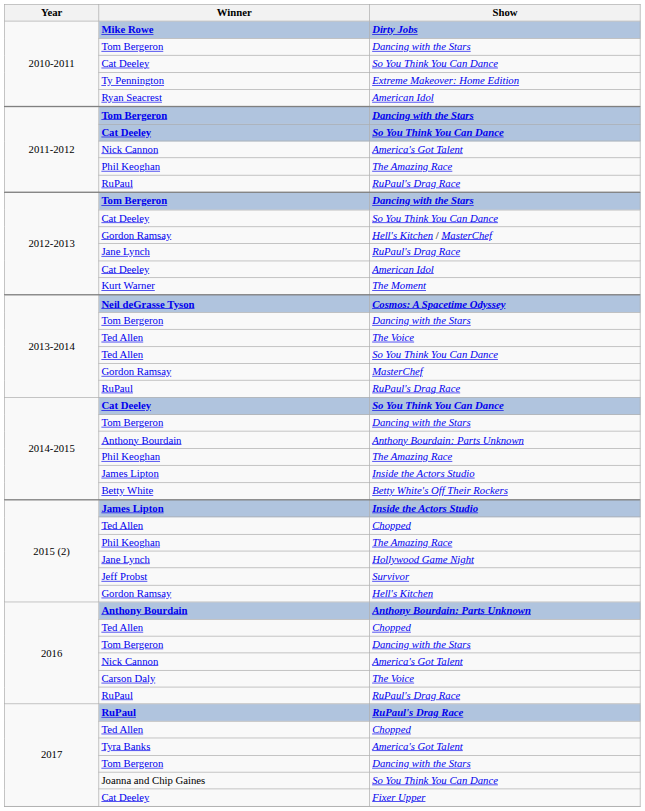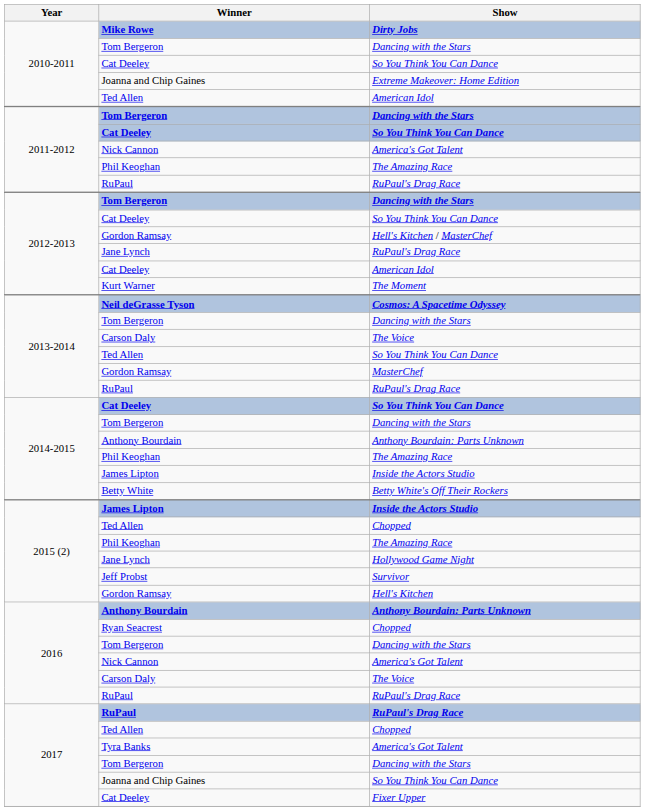 <table class="wikitable" width="60%" cellpadding="5">
 <tr>
 <th width="100"><strong>Year</strong></th>
 <th width="300"><strong>Winner</strong></th>
 <th width="300"><strong>Show</strong></th>
 </tr>
 <tr>
 <td rowspan="5" style="text-align:center;">2010-2011</td>
 <td style="background:#B0C4DE;"><strong><a href='#'>Mike Rowe</a></strong></td>
 <td style="background:#B0C4DE;"><strong><em><a href='#'>Dirty Jobs</a></em></strong></td>
 </tr>
 <tr>
 <td><a href='#'>Tom Bergeron</a></td>
 <td><em><a href='#'>Dancing with the Stars</a></em></td>
 </tr>
 <tr>
 <td><a href='#'>Cat Deeley</a></td>
 <td><em><a href='#'>So You Think You Can Dance</a></em></td>
 </tr>
 <tr>
-<td><a href='#'>Ty Pennington</a></td>
+<td>Joanna and Chip Gaines</td>
 <td><em><a href='#'>Extreme Makeover: Home Edition</a></em></td>
 </tr>
 <tr>
-<td><a href='#'>Ryan Seacrest</a></td>
+<td><a href='#'>Ted Allen</a></td>
 <td><em><a href='#'>American Idol</a></em></td>
 </tr>
 <tr style = "border-top:2px solid gray;">
 <td rowspan="5" style="text-align:center;">2011-2012</td>
 <td style="background:#B0C4DE;"><strong><a href='#'>Tom Bergeron</a></strong></td>
 <td style="background:#B0C4DE;"><strong><em><a href='#'>Dancing with the Stars</a></em></strong></td>
 </tr>
 <tr>
 <td style="background:#B0C4DE;"><strong><a href='#'>Cat Deeley</a></strong></td>
 <td style="background:#B0C4DE;"><strong><em><a href='#'>So You Think You Can Dance</a></em></strong></td>
 </tr>
 <tr>
 <td><a href='#'>Nick Cannon</a></td>
 <td><em><a href='#'>America's Got Talent</a></em></td>
 </tr>
 <tr>
 <td><a href='#'>Phil Keoghan</a></td>
 <td><em><a href='#'>The Amazing Race</a></em></td>
 </tr>
 <tr>
 <td><a href='#'>RuPaul</a></td>
 <td><em><a href='#'>RuPaul's Drag Race</a></em></td>
 </tr>
 <tr style = "border-top:2px solid gray;">
 <td rowspan="6" style="text-align:center;">2012-2013</td>
 <td style="background:#B0C4DE;"><strong><a href='#'>Tom Bergeron</a></strong></td>
 <td style="background:#B0C4DE;"><strong><em><a href='#'>Dancing with the Stars</a> </em></strong></td>
 </tr>
 <tr>
 <td><a href='#'>Cat Deeley</a></td>
 <td><em><a href='#'>So You Think You Can Dance</a></em></td>
 </tr>
 <tr>
 <td><a href='#'>Gordon Ramsay</a></td>
 <td><em><a href='#'>Hell's Kitchen</a></em> / <em><a href='#'>MasterChef</a></em></td>
 </tr>
 <tr>
 <td><a href='#'>Jane Lynch</a></td>
 <td><em><a href='#'>RuPaul's Drag Race</a></em></td>
 </tr>
 <tr>
 <td><a href='#'>Cat Deeley</a></td>
 <td><em><a href='#'>American Idol</a></em></td>
 </tr>
 <tr>
 <td><a href='#'>Kurt Warner</a></td>
 <td><em><a href='#'>The Moment</a></em></td>
 </tr>
 <tr style = "border-top:2px solid gray;">
 <td rowspan="6" style="text-align:center;">2013-2014</td>
 <td style="background:#B0C4DE;"><strong><a href='#'>Neil deGrasse Tyson</a></strong></td>
 <td style="background:#B0C4DE;"><strong><em><a href='#'>Cosmos: A Spacetime Odyssey</a> </em></strong></td>
 </tr>
 <tr>
 <td><a href='#'>Tom Bergeron</a></td>
 <td><em><a href='#'>Dancing with the Stars</a></em></td>
 </tr>
 <tr>
-<td><a href='#'>Ted Allen</a></td>
+<td><a href='#'>Carson Daly</a></td>
 <td><em><a href='#'>The Voice</a></em></td>
 </tr>
 <tr>
 <td><a href='#'>Ted Allen</a></td>
 <td><em><a href='#'>So You Think You Can Dance</a></em></td>
 </tr>
 <tr>
 <td><a href='#'>Gordon Ramsay</a></td>
 <td><em><a href='#'>MasterChef</a></em></td>
 </tr>
 <tr>
 <td><a href='#'>RuPaul</a></td>
 <td><em><a href='#'>RuPaul's Drag Race</a></em></td>
 </tr>
 <tr>
 <td rowspan="6" style="text-align:center;">2014-2015</td>
 <td style="background:#B0C4DE;"><strong><a href='#'>Cat Deeley</a></strong></td>
 <td style="background:#B0C4DE;"><strong><em><a href='#'>So You Think You Can Dance</a></em></strong></td>
 </tr>
 <tr>
 <td><a href='#'>Tom Bergeron</a></td>
 <td><em><a href='#'>Dancing with the Stars</a></em></td>
 </tr>
 <tr>
 <td><a href='#'>Anthony Bourdain</a></td>
 <td><em><a href='#'>Anthony Bourdain: Parts Unknown</a></em></td>
 </tr>
 <tr>
 <td><a href='#'>Phil Keoghan</a></td>
 <td><em><a href='#'>The Amazing Race</a></em></td>
 </tr>
 <tr>
 <td><a href='#'>James Lipton</a></td>
 <td><em><a href='#'>Inside the Actors Studio</a></em></td>
 </tr>
 <tr>
 <td><a href='#'>Betty White</a></td>
 <td><em><a href='#'>Betty White's Off Their Rockers</a></em></td>
 </tr>
 <tr style="border-top:2px solid gray;">
 <td rowspan="6" style="text-align:center;">2015 (2)</td>
 <td style="background:#B0C4DE;"><strong><a href='#'>James Lipton</a></strong></td>
 <td style="background:#B0C4DE;"><strong><em><a href='#'>Inside the Actors Studio</a></em></strong></td>
 </tr>
 <tr>
 <td><a href='#'>Ted Allen</a></td>
 <td><em><a href='#'>Chopped</a></em></td>
 </tr>
 <tr>
 <td><a href='#'>Phil Keoghan</a></td>
 <td><em><a href='#'>The Amazing Race</a></em></td>
 </tr>
 <tr>
 <td><a href='#'>Jane Lynch</a></td>
 <td><em><a href='#'>Hollywood Game Night</a></em></td>
 </tr>
 <tr>
 <td><a href='#'>Jeff Probst</a></td>
 <td><em><a href='#'>Survivor</a></em></td>
 </tr>
 <tr>
 <td><a href='#'>Gordon Ramsay</a></td>
 <td><em><a href='#'>Hell's Kitchen</a></em></td>
 </tr>
 <tr>
 <td rowspan="6" style="text-align:center;">2016</td>
 <td style="background:#B0C4DE;"><strong><a href='#'>Anthony Bourdain</a></strong></td>
 <td style="background:#B0C4DE;"><strong><em><a href='#'>Anthony Bourdain: Parts Unknown</a></em></strong></td>
 </tr>
 <tr>
-<td><a href='#'>Ted Allen</a></td>
+<td><a href='#'>Ryan Seacrest</a></td>
 <td><em><a href='#'>Chopped</a></em></td>
 </tr>
 <tr>
 <td><a href='#'>Tom Bergeron</a></td>
 <td><em><a href='#'>Dancing with the Stars</a></em></td>
 </tr>
 <tr>
 <td><a href='#'>Nick Cannon</a></td>
 <td><em><a href='#'>America's Got Talent</a></em></td>
 </tr>
 <tr>
 <td><a href='#'>Carson Daly</a></td>
 <td><em><a href='#'>The Voice</a></em></td>
 </tr>
 <tr>
 <td><a href='#'>RuPaul</a></td>
 <td><em><a href='#'>RuPaul's Drag Race</a></em></td>
 </tr>
 <tr>
 <td rowspan="6" style="text-align:center;">2017</td>
 <td style="background:#B0C4DE;"><strong><a href='#'>RuPaul</a></strong></td>
 <td style="background:#B0C4DE;"><strong><em><a href='#'>RuPaul's Drag Race</a></em></strong></td>
 </tr>
 <tr>
 <td><a href='#'>Ted Allen</a></td>
 <td><em><a href='#'>Chopped</a></em></td>
 </tr>
 <tr>
 <td><a href='#'>Tyra Banks</a></td>
 <td><em><a href='#'>America's Got Talent</a></em></td>
 </tr>
 <tr>
 <td><a href='#'>Tom Bergeron</a></td>
 <td><em><a href='#'>Dancing with the Stars</a></em></td>
 </tr>
 <tr>
 <td>Joanna and Chip Gaines</td>
 <td><em><a href='#'>So You Think You Can Dance</a></em></td>
 </tr>
 <tr>
 <td><a href='#'>Cat Deeley</a></td>
 <td><em><a href='#'>Fixer Upper</a></em></td>
 </tr>
 <tr>
 </tr>
 </table>
